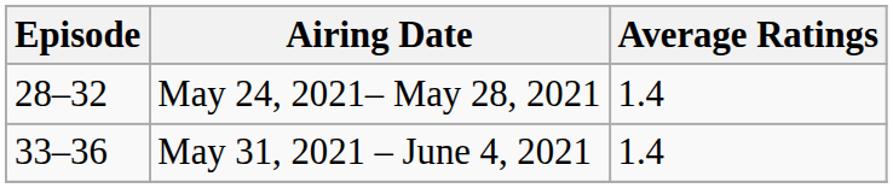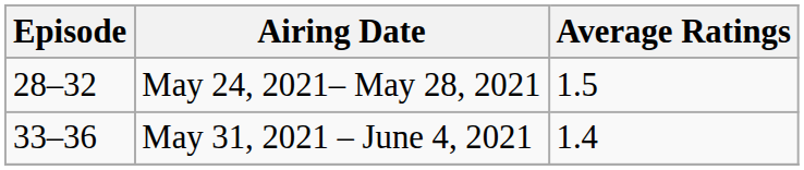 <table class="wikitable">
 <tr>
 <th>Episode</th>
 <th>Airing Date</th>
 <th>Average Ratings</th>
 </tr>
 <tr>
 <td>28–32</td>
 <td>May 24, 2021– May 28, 2021</td>
-<td>1.4</td>
+<td>1.5</td>
 </tr>
 <tr>
 <td>33–36</td>
 <td>May 31, 2021 – June 4, 2021</td>
 <td>1.4</td>
 </tr>
 <tr>
 </tr>
 </table>
